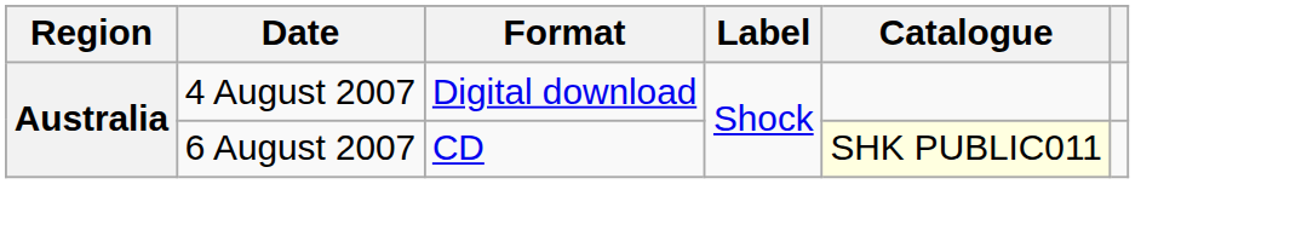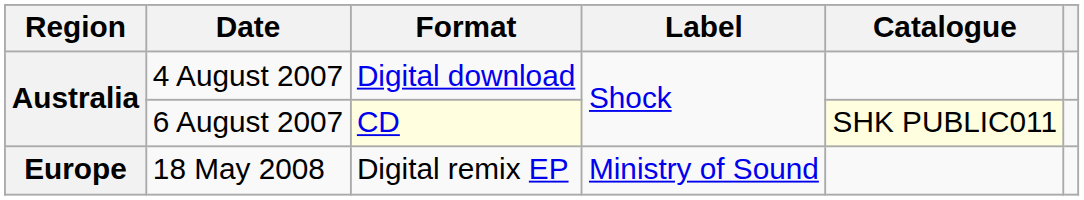 <table class="wikitable plainrowheaders">
 <tr>
 <th scope="col">Region</th>
 <th scope="col">Date</th>
 <th scope="col">Format</th>
 <th scope="col">Label</th>
 <th scope="col">Catalogue</th>
 <th scope="col"></th>
 </tr>
 <tr>
 <th scope="row" rowspan="2">Australia</th>
 <td>4 August 2007</td>
 <td><a href='#'>Digital download</a></td>
 <td rowspan="2"><a href='#'>Shock</a></td>
 <td></td>
 <td></td>
 </tr>
 <tr>
 <td>6 August 2007</td>
-<td><a href='#'>CD</a></td>
+<td style="background: lightyellow;"><a href='#'>CD</a></td>
 <td style="background: lightyellow;">SHK PUBLIC011</td>
 <td></td>
 </tr>
+<tr>
+<th scope="row">Europe</th>
+<td>18 May 2008</td>
+<td>Digital remix <a href='#'>EP</a></td>
+<td><a href='#'>Ministry of Sound</a></td>
+<td></td>
+<td></td>
+</tr>
 </table>
